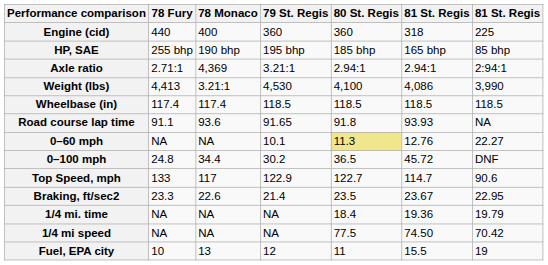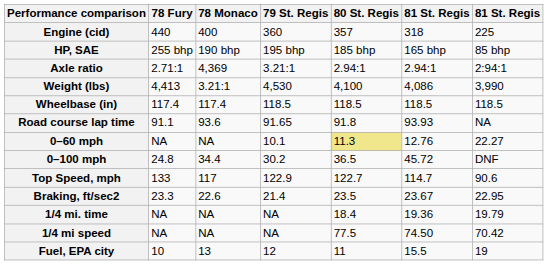 <table class="wikitable plainrowheaders">
 <tr>
 <th scope="col">Performance comparison</th>
 <th scope="col">78 Fury</th>
 <th scope="col">78 Monaco</th>
 <th scope="col">79 St. Regis</th>
 <th scope="col">80 St. Regis</th>
 <th scope="col">81 St. Regis</th>
 <th>81 St. Regis</th>
 </tr>
 <tr>
 <th scope="row">Engine (cid)</th>
 <td>440</td>
 <td>400</td>
 <td>360</td>
-<td>360</td>
+<td>357</td>
 <td>318</td>
 <td>225</td>
 </tr>
 <tr>
 <th scope="row">HP, SAE</th>
 <td>255 bhp</td>
 <td>190 bhp</td>
 <td>195 bhp</td>
 <td>185 bhp</td>
 <td>165 bhp</td>
 <td>85 bhp</td>
 </tr>
 <tr>
 <th scope="row">Axle ratio</th>
 <td>2.71:1</td>
 <td>4,369</td>
 <td>3.21:1</td>
 <td>2.94:1</td>
 <td>2.94:1</td>
 <td>2:94:1</td>
 </tr>
 <tr>
 <th scope="row">Weight (lbs)</th>
 <td>4,413</td>
 <td>3.21:1</td>
 <td>4,530</td>
 <td>4,100</td>
 <td>4,086</td>
 <td>3,990</td>
 </tr>
 <tr>
 <th scope="row">Wheelbase (in)</th>
 <td>117.4</td>
 <td>117.4</td>
 <td>118.5</td>
 <td>118.5</td>
 <td>118.5</td>
 <td>118.5</td>
 </tr>
 <tr>
 <th scope="row">Road course lap time</th>
 <td>91.1</td>
 <td>93.6</td>
 <td>91.65</td>
 <td>91.8</td>
 <td>93.93</td>
 <td>NA</td>
 </tr>
 <tr>
 <th scope="row">0–60 mph</th>
 <td>NA</td>
 <td>NA</td>
 <td>10.1</td>
 <td style="background: khaki;">11.3</td>
 <td>12.76</td>
 <td>22.27</td>
 </tr>
 <tr>
 <th scope="row">0–100 mph</th>
 <td>24.8</td>
 <td>34.4</td>
 <td>30.2</td>
 <td>36.5</td>
 <td>45.72</td>
 <td>DNF</td>
 </tr>
 <tr>
 <th scope="row">Top Speed, mph</th>
 <td>133</td>
 <td>117</td>
 <td>122.9</td>
 <td>122.7</td>
 <td>114.7</td>
 <td>90.6</td>
 </tr>
 <tr>
 <th scope="row">Braking, ft/sec2</th>
 <td>23.3</td>
 <td>22.6</td>
 <td>21.4</td>
 <td>23.5</td>
 <td>23.67</td>
 <td>22.95</td>
 </tr>
 <tr>
 <th scope="row">1/4 mi. time</th>
 <td>NA</td>
 <td>NA</td>
 <td>NA</td>
 <td>18.4</td>
 <td>19.36</td>
 <td>19.79</td>
 </tr>
 <tr>
 <th scope="row">1/4 mi speed</th>
 <td>NA</td>
 <td>NA</td>
 <td>NA</td>
 <td>77.5</td>
 <td>74.50</td>
 <td>70.42</td>
 </tr>
 <tr>
 <th scope="row">Fuel, EPA city</th>
 <td>10</td>
 <td>13</td>
 <td>12</td>
 <td>11</td>
 <td>15.5</td>
 <td>19</td>
 </tr>
 </table>
